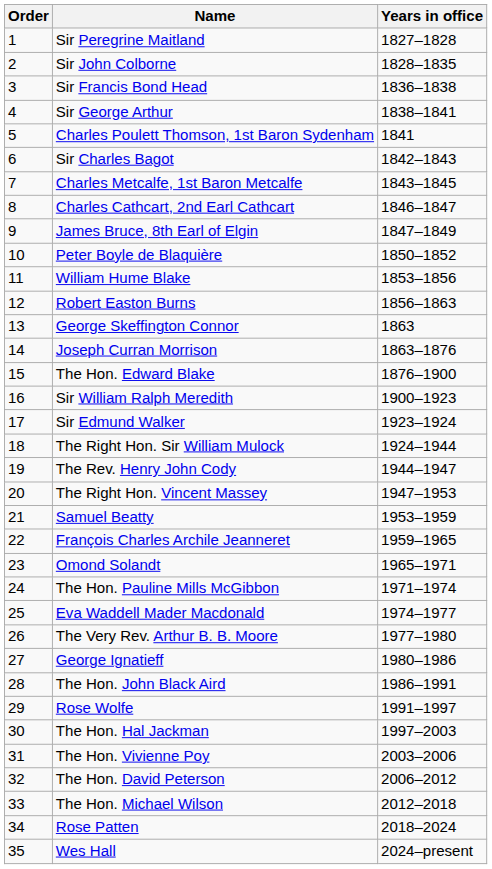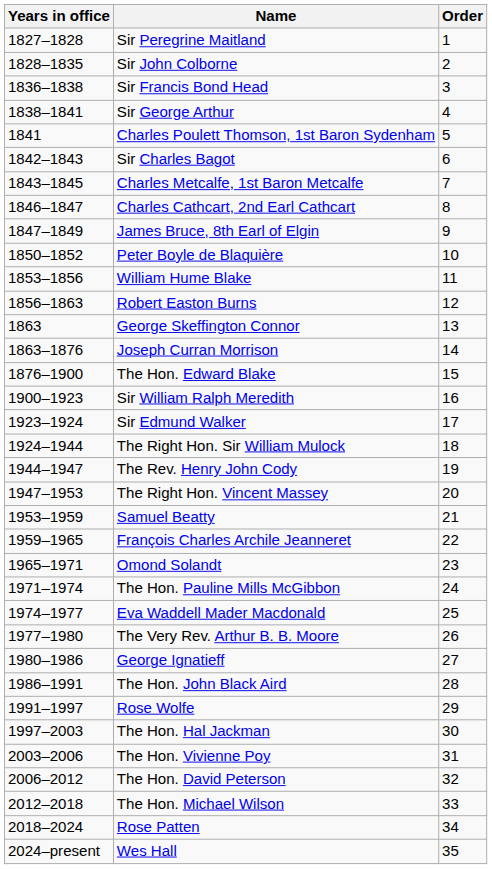 <table class="wikitable">
 <tr>
+<th>Years in office</th>
+<th>Name</th>
 <th>Order</th>
-<th>Name</th>
-<th>Years in office</th>
 </tr>
 <tr>
+<td>1827–1828</td>
+<td>Sir <a href='#'>Peregrine Maitland</a></td>
 <td>1</td>
-<td>Sir <a href='#'>Peregrine Maitland</a></td>
-<td>1827–1828</td>
 </tr>
 <tr>
+<td>1828–1835</td>
+<td>Sir <a href='#'>John Colborne</a></td>
 <td>2</td>
-<td>Sir <a href='#'>John Colborne</a></td>
-<td>1828–1835</td>
 </tr>
 <tr>
+<td>1836–1838</td>
+<td>Sir <a href='#'>Francis Bond Head</a></td>
 <td>3</td>
-<td>Sir <a href='#'>Francis Bond Head</a></td>
-<td>1836–1838</td>
 </tr>
 <tr>
+<td>1838–1841</td>
+<td>Sir <a href='#'>George Arthur</a></td>
 <td>4</td>
-<td>Sir <a href='#'>George Arthur</a></td>
-<td>1838–1841</td>
 </tr>
 <tr>
+<td>1841</td>
+<td><a href='#'>Charles Poulett Thomson, 1st Baron Sydenham</a></td>
 <td>5</td>
-<td><a href='#'>Charles Poulett Thomson, 1st Baron Sydenham</a></td>
-<td>1841</td>
 </tr>
 <tr>
+<td>1842–1843</td>
+<td>Sir <a href='#'>Charles Bagot</a></td>
 <td>6</td>
-<td>Sir <a href='#'>Charles Bagot</a></td>
-<td>1842–1843</td>
 </tr>
 <tr>
+<td>1843–1845</td>
+<td><a href='#'>Charles Metcalfe, 1st Baron Metcalfe</a></td>
 <td>7</td>
-<td><a href='#'>Charles Metcalfe, 1st Baron Metcalfe</a></td>
-<td>1843–1845</td>
 </tr>
 <tr>
+<td>1846–1847</td>
+<td><a href='#'>Charles Cathcart, 2nd Earl Cathcart</a></td>
 <td>8</td>
-<td><a href='#'>Charles Cathcart, 2nd Earl Cathcart</a></td>
-<td>1846–1847</td>
 </tr>
 <tr>
+<td>1847–1849</td>
+<td><a href='#'>James Bruce, 8th Earl of Elgin</a></td>
 <td>9</td>
-<td><a href='#'>James Bruce, 8th Earl of Elgin</a></td>
-<td>1847–1849</td>
 </tr>
 <tr>
+<td>1850–1852</td>
+<td><a href='#'>Peter Boyle de Blaquière</a></td>
 <td>10</td>
-<td><a href='#'>Peter Boyle de Blaquière</a></td>
-<td>1850–1852</td>
 </tr>
 <tr>
+<td>1853–1856</td>
+<td><a href='#'>William Hume Blake</a></td>
 <td>11</td>
-<td><a href='#'>William Hume Blake</a></td>
-<td>1853–1856</td>
 </tr>
 <tr>
+<td>1856–1863</td>
+<td><a href='#'>Robert Easton Burns</a></td>
 <td>12</td>
-<td><a href='#'>Robert Easton Burns</a></td>
-<td>1856–1863</td>
 </tr>
 <tr>
+<td>1863</td>
+<td><a href='#'>George Skeffington Connor</a></td>
 <td>13</td>
-<td><a href='#'>George Skeffington Connor</a></td>
-<td>1863</td>
 </tr>
 <tr>
+<td>1863–1876</td>
+<td><a href='#'>Joseph Curran Morrison</a></td>
 <td>14</td>
-<td><a href='#'>Joseph Curran Morrison</a></td>
-<td>1863–1876</td>
 </tr>
 <tr>
+<td>1876–1900</td>
+<td>The Hon. <a href='#'>Edward Blake</a></td>
 <td>15</td>
-<td>The Hon. <a href='#'>Edward Blake</a></td>
-<td>1876–1900</td>
 </tr>
 <tr>
+<td>1900–1923</td>
+<td>Sir <a href='#'>William Ralph Meredith</a></td>
 <td>16</td>
-<td>Sir <a href='#'>William Ralph Meredith</a></td>
-<td>1900–1923</td>
 </tr>
 <tr>
+<td>1923–1924</td>
+<td>Sir <a href='#'>Edmund Walker</a></td>
 <td>17</td>
-<td>Sir <a href='#'>Edmund Walker</a></td>
-<td>1923–1924</td>
 </tr>
 <tr>
+<td>1924–1944</td>
+<td>The Right Hon. Sir <a href='#'>William Mulock</a></td>
 <td>18</td>
-<td>The Right Hon. Sir <a href='#'>William Mulock</a></td>
-<td>1924–1944</td>
 </tr>
 <tr>
+<td>1944–1947</td>
+<td>The Rev. <a href='#'>Henry John Cody</a></td>
 <td>19</td>
-<td>The Rev. <a href='#'>Henry John Cody</a></td>
-<td>1944–1947</td>
 </tr>
 <tr>
+<td>1947–1953</td>
+<td>The Right Hon. <a href='#'>Vincent Massey</a></td>
 <td>20</td>
-<td>The Right Hon. <a href='#'>Vincent Massey</a></td>
-<td>1947–1953</td>
 </tr>
 <tr>
+<td>1953–1959</td>
+<td><a href='#'>Samuel Beatty</a></td>
 <td>21</td>
-<td><a href='#'>Samuel Beatty</a></td>
-<td>1953–1959</td>
 </tr>
 <tr>
+<td>1959–1965</td>
+<td><a href='#'>François Charles Archile Jeanneret</a></td>
 <td>22</td>
-<td><a href='#'>François Charles Archile Jeanneret</a></td>
-<td>1959–1965</td>
 </tr>
 <tr>
+<td>1965–1971</td>
+<td><a href='#'>Omond Solandt</a></td>
 <td>23</td>
-<td><a href='#'>Omond Solandt</a></td>
-<td>1965–1971</td>
 </tr>
 <tr>
+<td>1971–1974</td>
+<td>The Hon. <a href='#'>Pauline Mills McGibbon</a></td>
 <td>24</td>
-<td>The Hon. <a href='#'>Pauline Mills McGibbon</a></td>
-<td>1971–1974</td>
 </tr>
 <tr>
+<td>1974–1977</td>
+<td><a href='#'>Eva Waddell Mader Macdonald</a></td>
 <td>25</td>
-<td><a href='#'>Eva Waddell Mader Macdonald</a></td>
-<td>1974–1977</td>
 </tr>
 <tr>
+<td>1977–1980</td>
+<td>The Very Rev. <a href='#'>Arthur B. B. Moore</a></td>
 <td>26</td>
-<td>The Very Rev. <a href='#'>Arthur B. B. Moore</a></td>
-<td>1977–1980</td>
 </tr>
 <tr>
+<td>1980–1986</td>
+<td><a href='#'>George Ignatieff</a></td>
 <td>27</td>
-<td><a href='#'>George Ignatieff</a></td>
-<td>1980–1986</td>
 </tr>
 <tr>
+<td>1986–1991</td>
+<td>The Hon. <a href='#'>John Black Aird</a></td>
 <td>28</td>
-<td>The Hon. <a href='#'>John Black Aird</a></td>
-<td>1986–1991</td>
 </tr>
 <tr>
+<td>1991–1997</td>
+<td><a href='#'>Rose Wolfe</a></td>
 <td>29</td>
-<td><a href='#'>Rose Wolfe</a></td>
-<td>1991–1997</td>
 </tr>
 <tr>
+<td>1997–2003</td>
+<td>The Hon. <a href='#'>Hal Jackman</a></td>
 <td>30</td>
-<td>The Hon. <a href='#'>Hal Jackman</a></td>
-<td>1997–2003</td>
 </tr>
 <tr>
+<td>2003–2006</td>
+<td>The Hon. <a href='#'>Vivienne Poy</a></td>
 <td>31</td>
-<td>The Hon. <a href='#'>Vivienne Poy</a></td>
-<td>2003–2006</td>
 </tr>
 <tr>
+<td>2006–2012</td>
+<td>The Hon. <a href='#'>David Peterson</a></td>
 <td>32</td>
-<td>The Hon. <a href='#'>David Peterson</a></td>
-<td>2006–2012</td>
 </tr>
 <tr>
+<td>2012–2018</td>
+<td>The Hon. <a href='#'>Michael Wilson</a></td>
 <td>33</td>
-<td>The Hon. <a href='#'>Michael Wilson</a></td>
-<td>2012–2018</td>
 </tr>
 <tr>
+<td>2018–2024</td>
+<td><a href='#'>Rose Patten</a></td>
 <td>34</td>
-<td><a href='#'>Rose Patten</a></td>
-<td>2018–2024</td>
 </tr>
 <tr>
+<td>2024–present</td>
+<td><a href='#'>Wes Hall</a></td>
 <td>35</td>
-<td><a href='#'>Wes Hall</a></td>
-<td>2024–present</td>
 </tr>
 </table>
